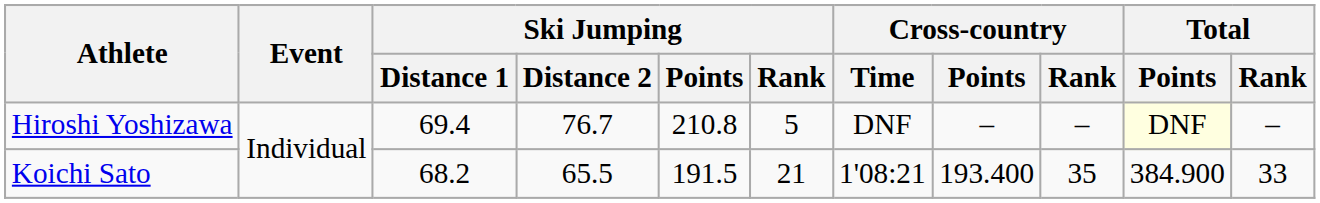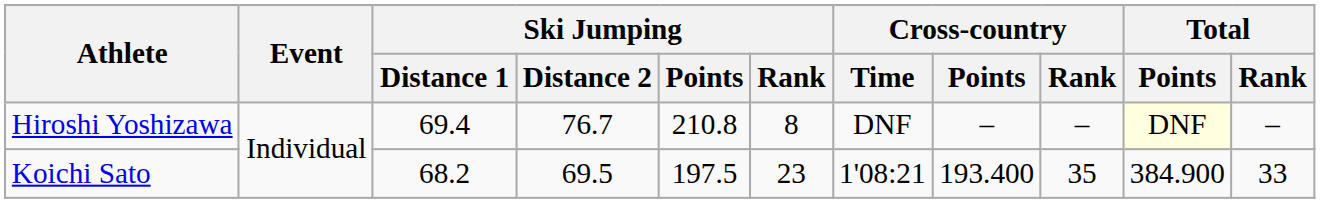 <table class="wikitable" style="font-size:90%">
 <tr>
 <th rowspan="2">Athlete</th>
 <th rowspan="2">Event</th>
 <th colspan="4">Ski Jumping</th>
 <th colspan="3">Cross-country</th>
 <th colspan="2">Total</th>
 </tr>
 <tr>
 <th>Distance 1</th>
 <th>Distance 2</th>
 <th>Points</th>
 <th>Rank</th>
 <th>Time</th>
 <th>Points</th>
 <th>Rank</th>
 <th>Points</th>
 <th>Rank</th>
 </tr>
 <tr>
 <td><a href='#'>Hiroshi Yoshizawa</a></td>
 <td rowspan="2">Individual</td>
 <td align="center">69.4</td>
 <td align="center">76.7</td>
 <td align="center">210.8</td>
-<td align="center">5</td>
+<td align="center">8</td>
 <td align="center">DNF</td>
 <td align="center">–</td>
 <td align="center">–</td>
 <td align="center" style="background: lightyellow;">DNF</td>
 <td align="center">–</td>
 </tr>
 <tr>
 <td><a href='#'>Koichi Sato</a></td>
 <td align="center">68.2</td>
-<td align="center">65.5</td>
-<td align="center">191.5</td>
-<td align="center">21</td>
+<td align="center">69.5</td>
+<td align="center">197.5</td>
+<td align="center">23</td>
 <td align="center">1'08:21</td>
 <td align="center">193.400</td>
 <td align="center">35</td>
 <td align="center">384.900</td>
 <td align="center">33</td>
 </tr>
 </table>
